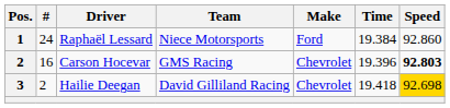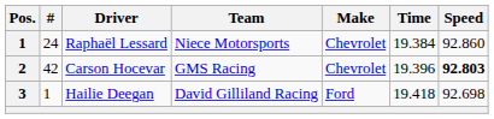 <table class="wikitable" style="font-size: 95%;">
 <tr>
 <th>Pos.</th>
 <th>#</th>
 <th>Driver</th>
 <th>Team</th>
 <th>Make</th>
 <th>Time</th>
 <th>Speed</th>
 </tr>
 <tr>
 <th>1</th>
 <td>24</td>
 <td><a href='#'>Raphaël Lessard</a></td>
 <td><a href='#'>Niece Motorsports</a></td>
-<td><a href='#'>Ford</a></td>
+<td><a href='#'>Chevrolet</a></td>
 <td>19.384</td>
 <td>92.860</td>
 </tr>
 <tr>
 <th>2</th>
-<td>16</td>
+<td>42</td>
 <td><a href='#'>Carson Hocevar</a></td>
 <td><a href='#'>GMS Racing</a></td>
 <td><a href='#'>Chevrolet</a></td>
 <td>19.396</td>
 <td><strong>92.803</strong></td>
 </tr>
 <tr>
 <th>3</th>
-<td>2</td>
+<td>1</td>
 <td><a href='#'>Hailie Deegan</a></td>
 <td><a href='#'>David Gilliland Racing</a></td>
-<td><a href='#'>Chevrolet</a></td>
+<td><a href='#'>Ford</a></td>
 <td>19.418</td>
-<td style="background: gold;">92.698</td>
+<td>92.698</td>
 </tr>
 <tr>
 <th colspan="7"></th>
 </tr>
 </table>
